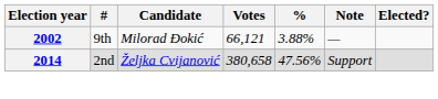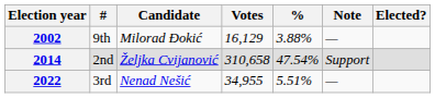 <table class="wikitable">
 <tr>
 <th>Election year</th>
 <th>#</th>
 <th>Candidate</th>
 <th>Votes</th>
 <th>%</th>
 <th>Note</th>
 <th>Elected?</th>
 </tr>
 <tr>
 <th><a href='#'>2002</a></th>
 <td> 9th</td>
 <td><em>Milorad Đokić</em></td>
-<td><em>66,121</em></td>
+<td><em>16,129</em></td>
 <td><em>3.88%</em></td>
 <td><em>—</em></td>
 <td></td>
 </tr>
 <tr style="background:#dfdfdf;">
 <th><a href='#'>2014</a></th>
 <td> 2nd</td>
 <td><em><a href='#'>Željka Cvijanović</a></em></td>
-<td><em>380,658</em></td>
-<td><em>47.56%</em></td>
+<td><em>310,658</em></td>
+<td><em>47.54%</em></td>
 <td><em>Support</em></td>
 <td></td>
 </tr>
+<tr>
+<th><a href='#'>2022</a></th>
+<td> 3rd</td>
+<td><em><a href='#'>Nenad Nešić</a></em></td>
+<td><em>34,955</em></td>
+<td><em>5.51%</em></td>
+<td><em>—</em></td>
+<td></td>
+</tr>
 </table>
